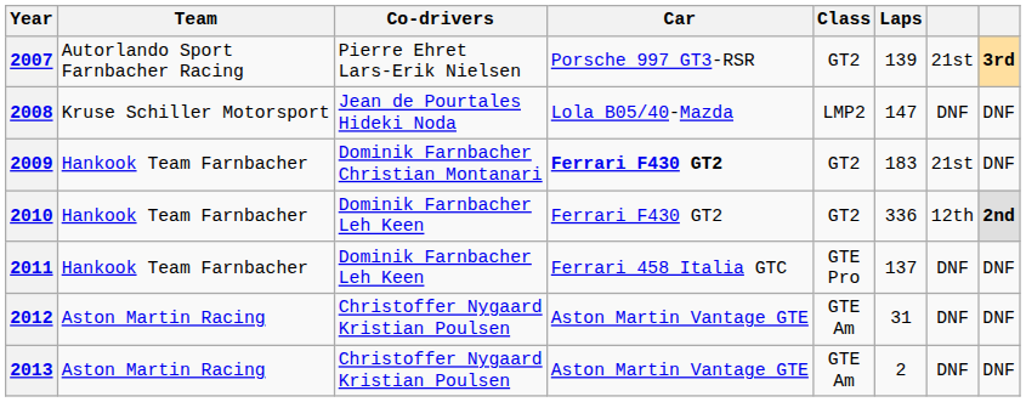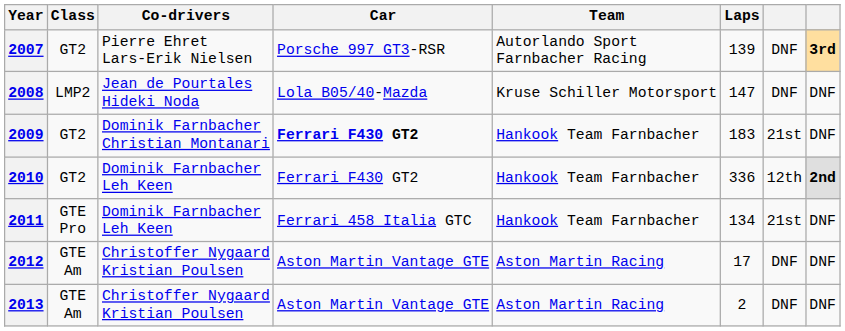 <table class="wikitable" style="text-align:center; font-size:90%">
 <tr>
 <th>Year</th>
-<th>Team</th>
+<th>Class</th>
 <th>Co-drivers</th>
 <th>Car</th>
-<th>Class</th>
+<th>Team</th>
 <th>Laps</th>
 <th></th>
 <th></th>
 </tr>
 <tr>
 <th><a href='#'>2007</a></th>
-<td align="left"> Autorlando Sport<br> Farnbacher Racing</td>
+<td>GT2</td>
 <td align="left"> Pierre Ehret<br> Lars-Erik Nielsen</td>
 <td align="left"><a href='#'>Porsche 997 GT3</a>-RSR</td>
-<td>GT2</td>
+<td align="left"> Autorlando Sport<br> Farnbacher Racing</td>
 <td>139</td>
-<td>21st</td>
+<td>DNF</td>
 <td style="background:#FFDF9F;"><strong>3rd</strong></td>
 </tr>
 <tr>
 <th><a href='#'>2008</a></th>
-<td align="left"> Kruse Schiller Motorsport</td>
+<td>LMP2</td>
 <td align="left"> <a href='#'>Jean de Pourtales</a><br> <a href='#'>Hideki Noda</a></td>
 <td align="left"><a href='#'>Lola B05/40</a>-<a href='#'>Mazda</a></td>
-<td>LMP2</td>
+<td align="left"> Kruse Schiller Motorsport</td>
 <td>147</td>
 <td>DNF</td>
 <td>DNF</td>
 </tr>
 <tr>
 <th><a href='#'>2009</a></th>
-<td align="left"> <a href='#'>Hankook</a> Team Farnbacher</td>
+<td>GT2</td>
 <td align="left"> <a href='#'>Dominik Farnbacher</a><br> <a href='#'>Christian Montanari</a></td>
 <td align="left"><strong><a href='#'>Ferrari F430</a> GT2</strong></td>
-<td>GT2</td>
+<td align="left"> <a href='#'>Hankook</a> Team Farnbacher</td>
 <td>183</td>
 <td>21st</td>
 <td>DNF</td>
 </tr>
 <tr>
 <th><a href='#'>2010</a></th>
-<td align="left"> <a href='#'>Hankook</a> Team Farnbacher</td>
+<td>GT2</td>
 <td align="left"> <a href='#'>Dominik Farnbacher</a><br> <a href='#'>Leh Keen</a></td>
 <td align="left"><a href='#'>Ferrari F430</a> GT2</td>
-<td>GT2</td>
+<td align="left"> <a href='#'>Hankook</a> Team Farnbacher</td>
 <td>336</td>
 <td>12th</td>
 <td style="background:#DFDFDF;"><strong>2nd</strong></td>
 </tr>
 <tr>
 <th><a href='#'>2011</a></th>
-<td align="left"> <a href='#'>Hankook</a> Team Farnbacher</td>
+<td>GTE<br>Pro</td>
 <td align="left"> <a href='#'>Dominik Farnbacher</a><br> <a href='#'>Leh Keen</a></td>
 <td align="left"><a href='#'>Ferrari 458 Italia</a> GTC</td>
-<td>GTE<br>Pro</td>
-<td>137</td>
-<td>DNF</td>
+<td align="left"> <a href='#'>Hankook</a> Team Farnbacher</td>
+<td>134</td>
+<td>21st</td>
 <td>DNF</td>
 </tr>
 <tr>
 <th><a href='#'>2012</a></th>
-<td align="left"> <a href='#'>Aston Martin Racing</a></td>
+<td>GTE<br>Am</td>
 <td align="left"> <a href='#'>Christoffer Nygaard</a><br> <a href='#'>Kristian Poulsen</a></td>
 <td align="left"><a href='#'>Aston Martin Vantage GTE</a></td>
-<td>GTE<br>Am</td>
-<td>31</td>
+<td align="left"> <a href='#'>Aston Martin Racing</a></td>
+<td>17</td>
 <td>DNF</td>
 <td>DNF</td>
 </tr>
 <tr>
 <th><a href='#'>2013</a></th>
-<td align="left"> <a href='#'>Aston Martin Racing</a></td>
+<td>GTE<br>Am</td>
 <td align="left"> <a href='#'>Christoffer Nygaard</a><br> <a href='#'>Kristian Poulsen</a></td>
 <td align="left"><a href='#'>Aston Martin Vantage GTE</a></td>
-<td>GTE<br>Am</td>
+<td align="left"> <a href='#'>Aston Martin Racing</a></td>
 <td>2</td>
 <td>DNF</td>
 <td>DNF</td>
 </tr>
 </table>
